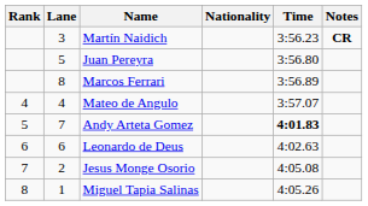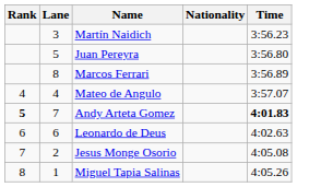 <table class="wikitable sortable" style="text-align:center">
 <tr>
 <th>Rank</th>
 <th>Lane</th>
 <th>Name</th>
 <th>Nationality</th>
 <th>Time</th>
-<th>Notes</th>
 </tr>
 <tr>
 <td></td>
 <td>3</td>
 <td align=left><a href='#'>Martín Naidich</a></td>
 <td align=left></td>
 <td>3:56.23</td>
-<td><strong>CR</strong></td>
 </tr>
 <tr>
 <td></td>
 <td>5</td>
 <td align=left><a href='#'>Juan Pereyra</a></td>
 <td align=left></td>
 <td>3:56.80</td>
-<td></td>
 </tr>
 <tr>
 <td></td>
 <td>8</td>
 <td align=left><a href='#'>Marcos Ferrari</a></td>
 <td align=left></td>
 <td>3:56.89</td>
-<td></td>
 </tr>
 <tr>
 <td>4</td>
 <td>4</td>
 <td align=left><a href='#'>Mateo de Angulo</a></td>
 <td align=left></td>
 <td>3:57.07</td>
-<td></td>
 </tr>
 <tr>
-<td>5</td>
+<td><strong>5</strong></td>
 <td>7</td>
 <td align=left><a href='#'>Andy Arteta Gomez</a></td>
 <td align=left></td>
 <td><strong>4:01.83</strong></td>
-<td></td>
 </tr>
 <tr>
 <td>6</td>
 <td>6</td>
 <td align=left><a href='#'>Leonardo de Deus</a></td>
 <td align=left></td>
 <td>4:02.63</td>
-<td></td>
 </tr>
 <tr>
 <td>7</td>
 <td>2</td>
 <td align=left><a href='#'>Jesus Monge Osorio</a></td>
 <td align=left></td>
 <td>4:05.08</td>
-<td></td>
 </tr>
 <tr>
 <td>8</td>
 <td>1</td>
 <td align=left><a href='#'>Miguel Tapia Salinas</a></td>
 <td align=left></td>
 <td>4:05.26</td>
-<td></td>
 </tr>
 </table>
